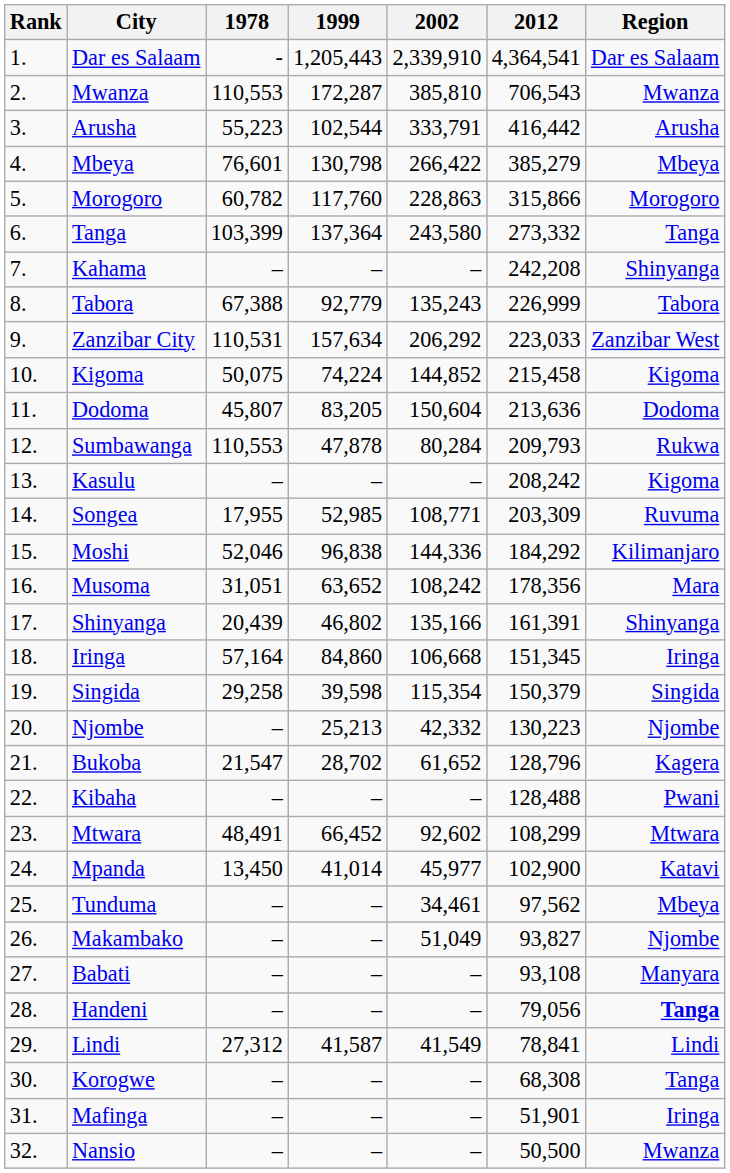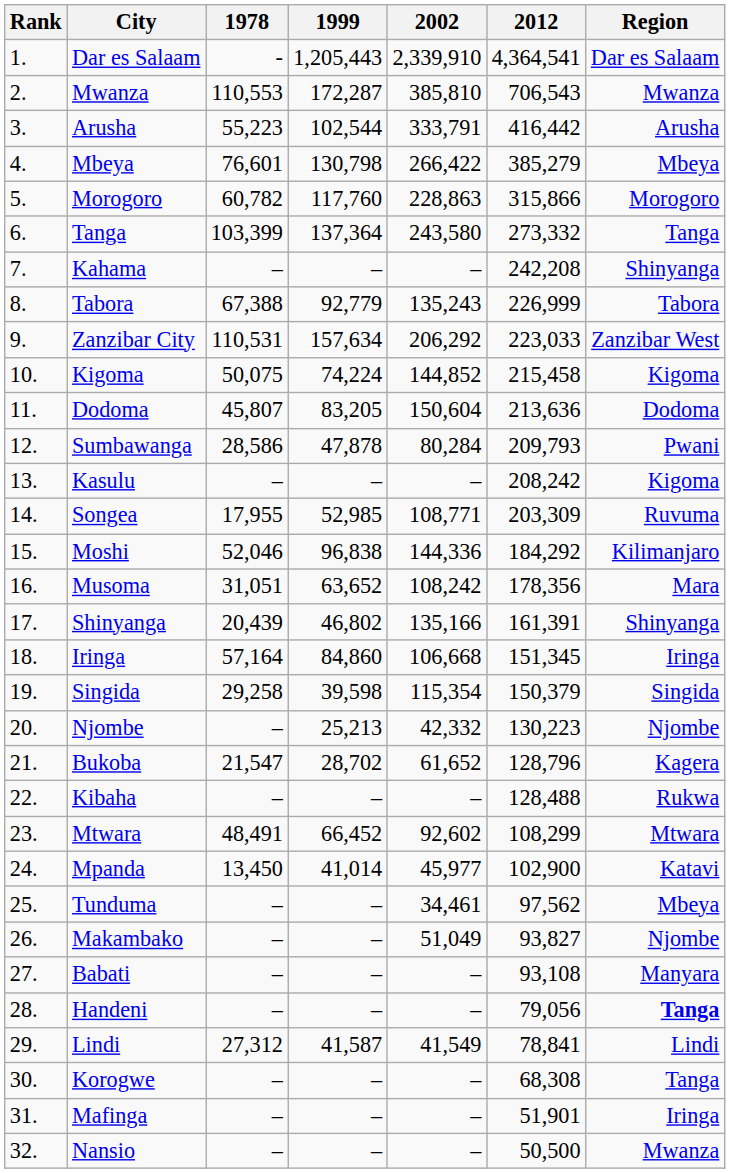 <table class="wikitable sortable">
 <tr ---->
 <th align="center" bgcolor="#98FB98"><strong>Rank</strong></th>
 <th align="center" bgcolor="#98FB98"><strong>City</strong></th>
 <th align="center" bgcolor="#98FB98"><strong> 1978</strong></th>
 <th align="center" bgcolor="#98FB98"><strong> 1999</strong></th>
 <th align="center" bgcolor="#98FB98"><strong> 2002</strong></th>
 <th align="center" bgcolor="#98FB98"><strong> 2012</strong></th>
 <th align="center" bgcolor="#98FB98"><strong>Region</strong></th>
 </tr>
 <tr ---->
 <td align=left>1.</td>
 <td><a href='#'>Dar es Salaam</a></td>
 <td align=right>-</td>
 <td align=right>1,205,443</td>
 <td align=right>2,339,910</td>
 <td align=right>4,364,541</td>
 <td align=right><a href='#'>Dar es Salaam</a></td>
 </tr>
 <tr ---->
 <td align=left>2.</td>
 <td><a href='#'>Mwanza</a></td>
 <td align=right>110,553</td>
 <td align=right>172,287</td>
 <td align=right>385,810</td>
 <td align=right>706,543</td>
 <td align=right><a href='#'>Mwanza</a></td>
 </tr>
 <tr ---->
 <td align=left>3.</td>
 <td><a href='#'>Arusha</a></td>
 <td align=right>55,223</td>
 <td align=right>102,544</td>
 <td align=right>333,791</td>
 <td align=right>416,442</td>
 <td align=right><a href='#'>Arusha</a></td>
 </tr>
 <tr ---->
 <td align=left>4.</td>
 <td><a href='#'>Mbeya</a></td>
 <td align=right>76,601</td>
 <td align=right>130,798</td>
 <td align=right>266,422</td>
 <td align=right>385,279</td>
 <td align=right><a href='#'>Mbeya</a></td>
 </tr>
 <tr ---->
 <td align=left>5.</td>
 <td><a href='#'>Morogoro</a></td>
 <td align=right>60,782</td>
 <td align=right>117,760</td>
 <td align=right>228,863</td>
 <td align=right>315,866</td>
 <td align=right><a href='#'>Morogoro</a></td>
 </tr>
 <tr ---->
 <td align=left>6.</td>
 <td><a href='#'>Tanga</a></td>
 <td align=right>103,399</td>
 <td align=right>137,364</td>
 <td align=right>243,580</td>
 <td align=right>273,332</td>
 <td align=right><a href='#'>Tanga</a></td>
 </tr>
 <tr ---->
 <td align=left>7.</td>
 <td><a href='#'>Kahama</a></td>
 <td align=right>–</td>
 <td align=right>–</td>
 <td align=right>–</td>
 <td align=right>242,208</td>
 <td align=right><a href='#'>Shinyanga</a></td>
 </tr>
 <tr ---->
 <td align=left>8.</td>
 <td><a href='#'>Tabora</a></td>
 <td align=right>67,388</td>
 <td align=right>92,779</td>
 <td align=right>135,243</td>
 <td align=right>226,999</td>
 <td align=right><a href='#'>Tabora</a></td>
 </tr>
 <tr ---->
 <td align=left>9.</td>
 <td><a href='#'>Zanzibar City</a></td>
 <td align=right>110,531</td>
 <td align=right>157,634</td>
 <td align=right>206,292</td>
 <td align=right>223,033</td>
 <td align=right><a href='#'>Zanzibar West</a></td>
 </tr>
 <tr ---->
 <td align=left>10.</td>
 <td><a href='#'>Kigoma</a></td>
 <td align=right>50,075</td>
 <td align=right>74,224</td>
 <td align=right>144,852</td>
 <td align=right>215,458</td>
 <td align=right><a href='#'>Kigoma</a></td>
 </tr>
 <tr ---->
 <td align=left>11.</td>
 <td><a href='#'>Dodoma</a></td>
 <td align=right>45,807</td>
 <td align=right>83,205</td>
 <td align=right>150,604</td>
 <td align=right>213,636</td>
 <td align=right><a href='#'>Dodoma</a></td>
 </tr>
 <tr ---->
 <td align=left>12.</td>
 <td><a href='#'>Sumbawanga</a></td>
-<td align=right>110,553</td>
+<td align=right>28,586</td>
 <td align=right>47,878</td>
 <td align=right>80,284</td>
 <td align=right>209,793</td>
-<td align=right><a href='#'>Rukwa</a></td>
+<td align=right><a href='#'>Pwani</a></td>
 </tr>
 <tr ---->
 <td align=left>13.</td>
 <td><a href='#'>Kasulu</a></td>
 <td align=right>–</td>
 <td align=right>–</td>
 <td align=right>–</td>
 <td align=right>208,242</td>
 <td align=right><a href='#'>Kigoma</a></td>
 </tr>
 <tr ---->
 <td align=left>14.</td>
 <td><a href='#'>Songea</a></td>
 <td align=right>17,955</td>
 <td align=right>52,985</td>
 <td align=right>108,771</td>
 <td align=right>203,309</td>
 <td align=right><a href='#'>Ruvuma</a></td>
 </tr>
 <tr ---->
 <td align=left>15.</td>
 <td><a href='#'>Moshi</a></td>
 <td align=right>52,046</td>
 <td align=right>96,838</td>
 <td align=right>144,336</td>
 <td align=right>184,292</td>
 <td align=right><a href='#'>Kilimanjaro</a></td>
 </tr>
 <tr ---->
 <td align=left>16.</td>
 <td><a href='#'>Musoma</a></td>
 <td align=right>31,051</td>
 <td align=right>63,652</td>
 <td align=right>108,242</td>
 <td align=right>178,356</td>
 <td align=right><a href='#'>Mara</a></td>
 </tr>
 <tr ---->
 <td align=left>17.</td>
 <td><a href='#'>Shinyanga</a></td>
 <td align=right>20,439</td>
 <td align=right>46,802</td>
 <td align=right>135,166</td>
 <td align=right>161,391</td>
 <td align=right><a href='#'>Shinyanga</a></td>
 </tr>
 <tr ---->
 <td align=left>18.</td>
 <td><a href='#'>Iringa</a></td>
 <td align=right>57,164</td>
 <td align=right>84,860</td>
 <td align=right>106,668</td>
 <td align=right>151,345</td>
 <td align=right><a href='#'>Iringa</a></td>
 </tr>
 <tr ---->
 <td align=left>19.</td>
 <td><a href='#'>Singida</a></td>
 <td align=right>29,258</td>
 <td align=right>39,598</td>
 <td align=right>115,354</td>
 <td align=right>150,379</td>
 <td align=right><a href='#'>Singida</a></td>
 </tr>
 <tr ---->
 <td align=left>20.</td>
 <td><a href='#'>Njombe</a></td>
 <td align=right>–</td>
 <td align=right>25,213</td>
 <td align=right>42,332</td>
 <td align=right>130,223</td>
 <td align=right><a href='#'>Njombe</a></td>
 </tr>
 <tr ---->
 <td align=left>21.</td>
 <td><a href='#'>Bukoba</a></td>
 <td align=right>21,547</td>
 <td align=right>28,702</td>
 <td align=right>61,652</td>
 <td align=right>128,796</td>
 <td align=right><a href='#'>Kagera</a></td>
 </tr>
 <tr ---->
 <td align=left>22.</td>
 <td><a href='#'>Kibaha</a></td>
 <td align=right>–</td>
 <td align=right>–</td>
 <td align=right>–</td>
 <td align=right>128,488</td>
-<td align=right><a href='#'>Pwani</a></td>
+<td align=right><a href='#'>Rukwa</a></td>
 </tr>
 <tr ---->
 <td align=left>23.</td>
 <td><a href='#'>Mtwara</a></td>
 <td align=right>48,491</td>
 <td align=right>66,452</td>
 <td align=right>92,602</td>
 <td align=right>108,299</td>
 <td align=right><a href='#'>Mtwara</a></td>
 </tr>
 <tr ---->
 <td align=left>24.</td>
 <td><a href='#'>Mpanda</a></td>
 <td align=right>13,450</td>
 <td align=right>41,014</td>
 <td align=right>45,977</td>
 <td align=right>102,900</td>
 <td align=right><a href='#'>Katavi</a></td>
 </tr>
 <tr ---->
 <td align=left>25.</td>
 <td><a href='#'>Tunduma</a></td>
 <td align=right>–</td>
 <td align=right>–</td>
 <td align=right>34,461</td>
 <td align=right>97,562</td>
 <td align=right><a href='#'>Mbeya</a></td>
 </tr>
 <tr ---->
 <td align=left>26.</td>
 <td><a href='#'>Makambako</a></td>
 <td align=right>–</td>
 <td align=right>–</td>
 <td align=right>51,049</td>
 <td align=right>93,827</td>
 <td align=right><a href='#'>Njombe</a></td>
 </tr>
 <tr ---->
 <td align=left>27.</td>
 <td><a href='#'>Babati</a></td>
 <td align=right>–</td>
 <td align=right>–</td>
 <td align=right>–</td>
 <td align=right>93,108</td>
 <td align=right><a href='#'>Manyara</a></td>
 </tr>
 <tr ---->
 <td align=left>28.</td>
 <td><a href='#'>Handeni</a></td>
 <td align=right>–</td>
 <td align=right>–</td>
 <td align=right>–</td>
 <td align=right>79,056</td>
 <td align=right><strong><a href='#'>Tanga</a></strong></td>
 </tr>
 <tr ---->
 <td align=left>29.</td>
 <td><a href='#'>Lindi</a></td>
 <td align=right>27,312</td>
 <td align=right>41,587</td>
 <td align=right>41,549</td>
 <td align=right>78,841</td>
 <td align=right><a href='#'>Lindi</a></td>
 </tr>
 <tr ---->
 <td align=left>30.</td>
 <td><a href='#'>Korogwe</a></td>
 <td align=right>–</td>
 <td align=right>–</td>
 <td align=right>–</td>
 <td align=right>68,308</td>
 <td align=right><a href='#'>Tanga</a></td>
 </tr>
 <tr ---->
 <td align=left>31.</td>
 <td><a href='#'>Mafinga</a></td>
 <td align=right>–</td>
 <td align=right>–</td>
 <td align=right>–</td>
 <td align=right>51,901</td>
 <td align=right><a href='#'>Iringa</a></td>
 </tr>
 <tr ---->
 <td align=left>32.</td>
 <td><a href='#'>Nansio</a></td>
 <td align=right>–</td>
 <td align=right>–</td>
 <td align=right>–</td>
 <td align=right>50,500</td>
 <td align=right><a href='#'>Mwanza</a></td>
 </tr>
 </table>
